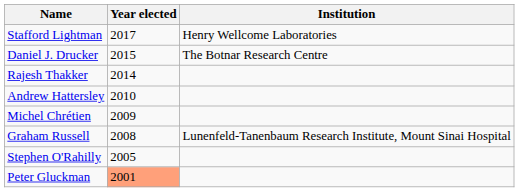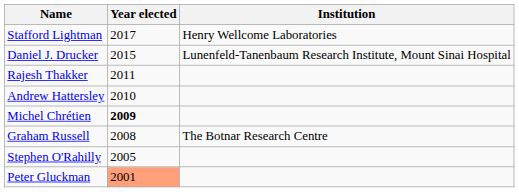 <table class="wikitable sortable">
 <tr>
 <th>Name</th>
 <th>Year elected</th>
 <th>Institution</th>
 </tr>
 <tr>
 <td><a href='#'>Stafford Lightman</a></td>
 <td>2017</td>
 <td>Henry Wellcome Laboratories</td>
 </tr>
 <tr>
 <td><a href='#'>Daniel J. Drucker</a></td>
 <td>2015</td>
-<td>The Botnar Research Centre</td>
+<td>Lunenfeld-Tanenbaum Research Institute, Mount Sinai Hospital</td>
 </tr>
 <tr>
 <td><a href='#'>Rajesh Thakker</a></td>
-<td>2014</td>
+<td>2011</td>
 <td></td>
 </tr>
 <tr>
 <td><a href='#'>Andrew Hattersley</a></td>
 <td>2010</td>
 <td></td>
 </tr>
 <tr>
 <td><a href='#'>Michel Chrétien</a></td>
-<td>2009</td>
+<td><strong>2009</strong></td>
 <td></td>
 </tr>
 <tr>
 <td><a href='#'>Graham Russell</a></td>
 <td>2008</td>
-<td>Lunenfeld-Tanenbaum Research Institute, Mount Sinai Hospital</td>
+<td>The Botnar Research Centre</td>
 </tr>
 <tr>
 <td><a href='#'>Stephen O'Rahilly</a></td>
 <td>2005</td>
 <td></td>
 </tr>
 <tr>
 <td><a href='#'>Peter Gluckman</a></td>
 <td style="background: lightsalmon;">2001</td>
 <td></td>
 </tr>
 </table>
